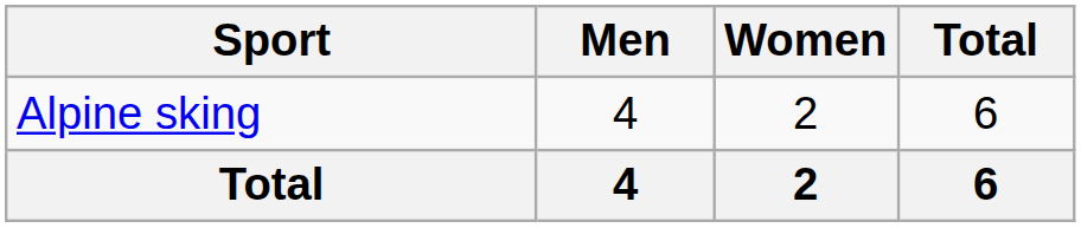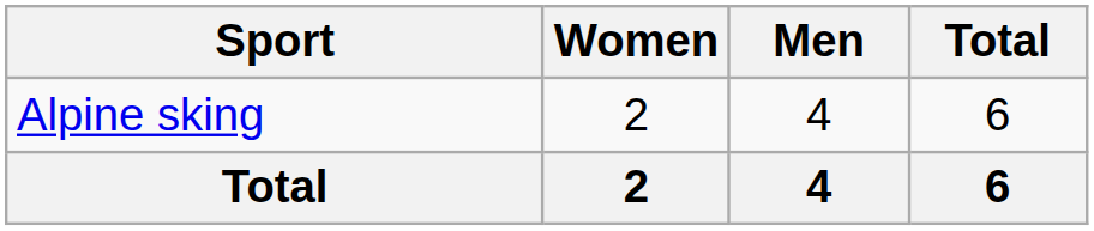 <table class="wikitable sortable" style="text-align:center;">
 <tr>
 <th width=180>Sport</th>
+<th width=55>Women</th>
 <th width=55>Men</th>
-<th width=55>Women</th>
 <th width=55>Total</th>
 </tr>
 <tr>
 <td align=left><a href='#'>Alpine sking</a></td>
+<td>2</td>
 <td>4</td>
-<td>2</td>
 <td>6</td>
 </tr>
 <tr class="sortbottom">
 <th>Total</th>
+<th>2</th>
 <th>4</th>
-<th>2</th>
 <th>6</th>
 </tr>
 </table>
